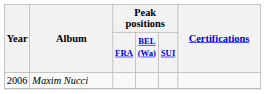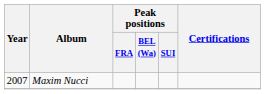 <table class="wikitable">
 <tr>
 <th align="center" rowspan="2" width="10">Year</th>
 <th align="center" rowspan="2" width="120">Album</th>
 <th align="center" colspan="3" width="30">Peak positions</th>
 <th align="center" rowspan="2" width="120"><a href='#'>Certifications</a></th>
 </tr>
 <tr>
 <th width="20"><small><a href='#'>FRA</a></small><br></th>
 <th width="20"><small><a href='#'>BEL <br>(Wa)</a><br></small><br></th>
 <th width="20"><small><a href='#'>SUI</a><br></small></th>
 </tr>
 <tr>
-<td align="center" rowspan="1">2006</td>
+<td align="center" rowspan="1">2007</td>
 <td><em>Maxim Nucci</em></td>
 <td align="center"></td>
 <td align="center"></td>
 <td align="center"></td>
 <td align="center"></td>
 </tr>
 <tr>
 </tr>
 </table>
